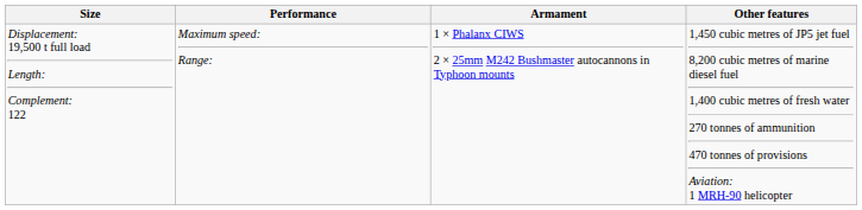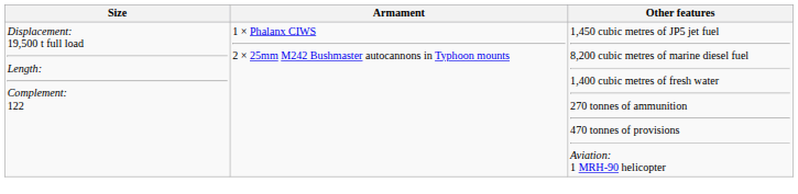 <table class="wikitable" width=90% style="text-align: left">
 <tr bgcolor=lavender>
 <th>Size</th>
-<th>Performance</th>
 <th>Armament</th>
 <th>Other features</th>
 </tr>
 <tr>
 <td valign=top width=20%><em>Displacement:</em><br>19,500 t full load<hr><em>Length:</em><br><hr><em>Complement:</em><br>122</td>
-<td valign=top width=30%><em>Maximum speed:</em><br> <hr><em>Range:</em><br> </td>
 <td valign=top width=30%>1 × <a href='#'>Phalanx CIWS</a><hr>2 × <a href='#'>25mm</a> <a href='#'>M242 Bushmaster</a> autocannons in <a href='#'>Typhoon mounts</a></td>
 <td valign=top width=20%>1,450 cubic metres of JP5 jet fuel <hr>8,200 cubic metres of marine diesel fuel <hr>1,400 cubic metres of fresh water <hr>270 tonnes of ammunition <hr>470 tonnes of provisions<hr><em>Aviation:</em><br>1 <a href='#'>MRH-90</a> helicopter</td>
 </tr>
 </table>
